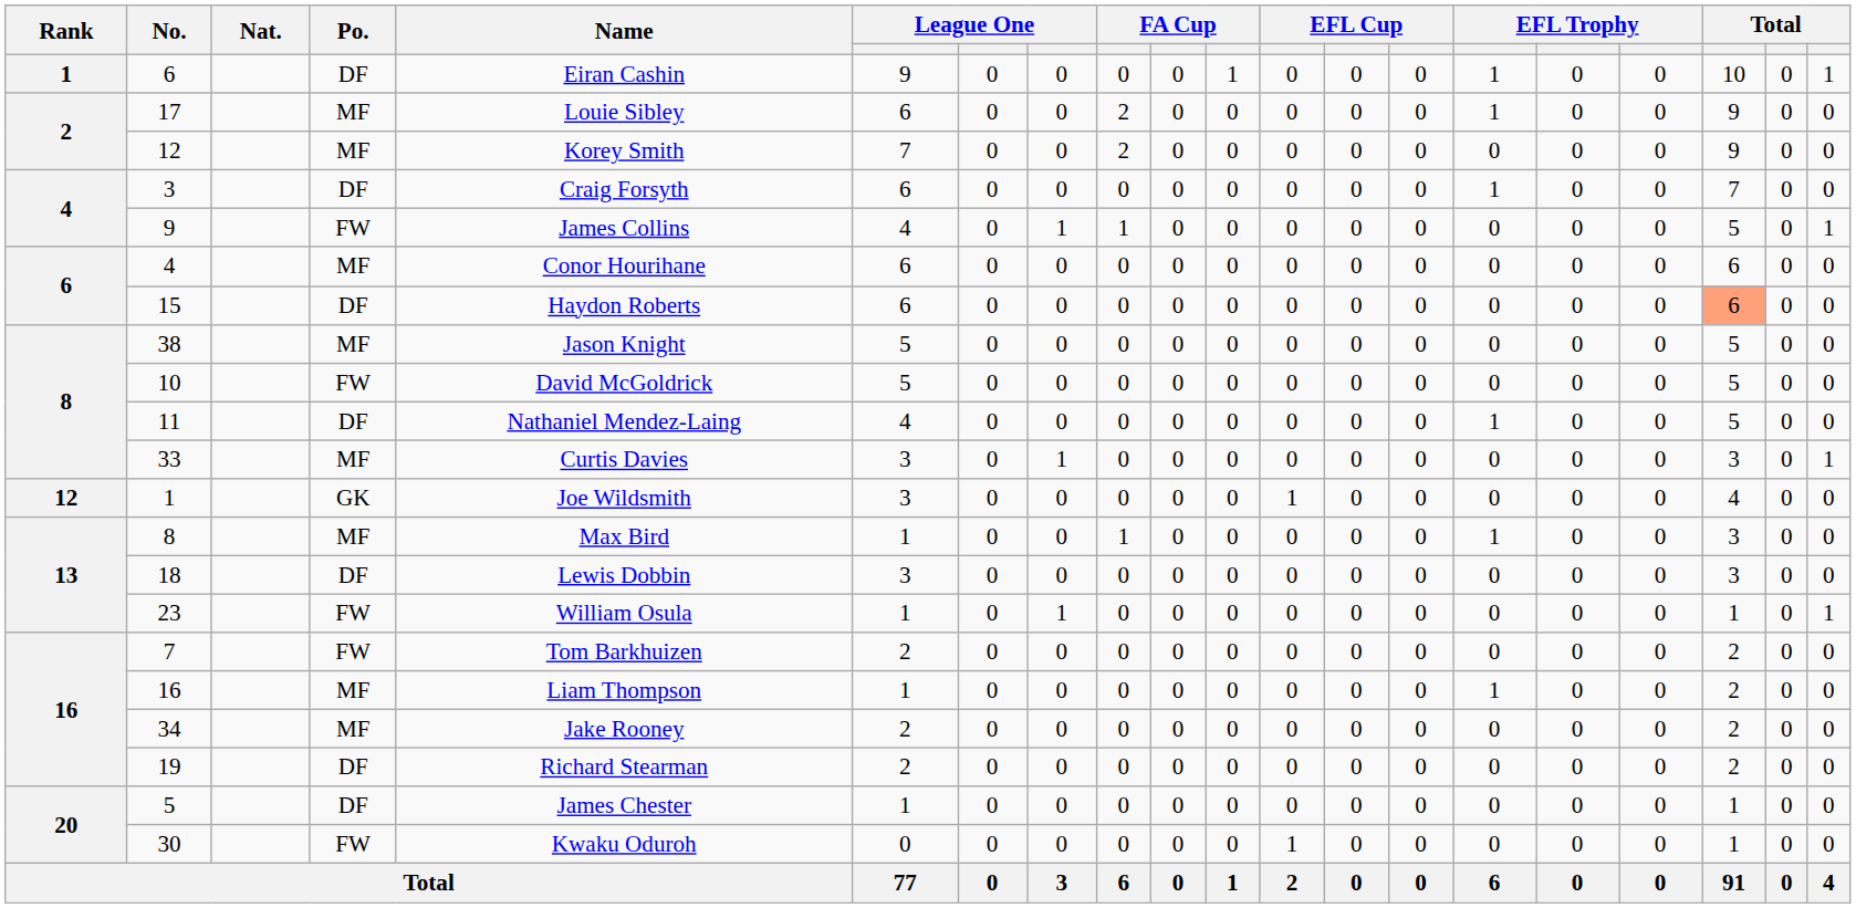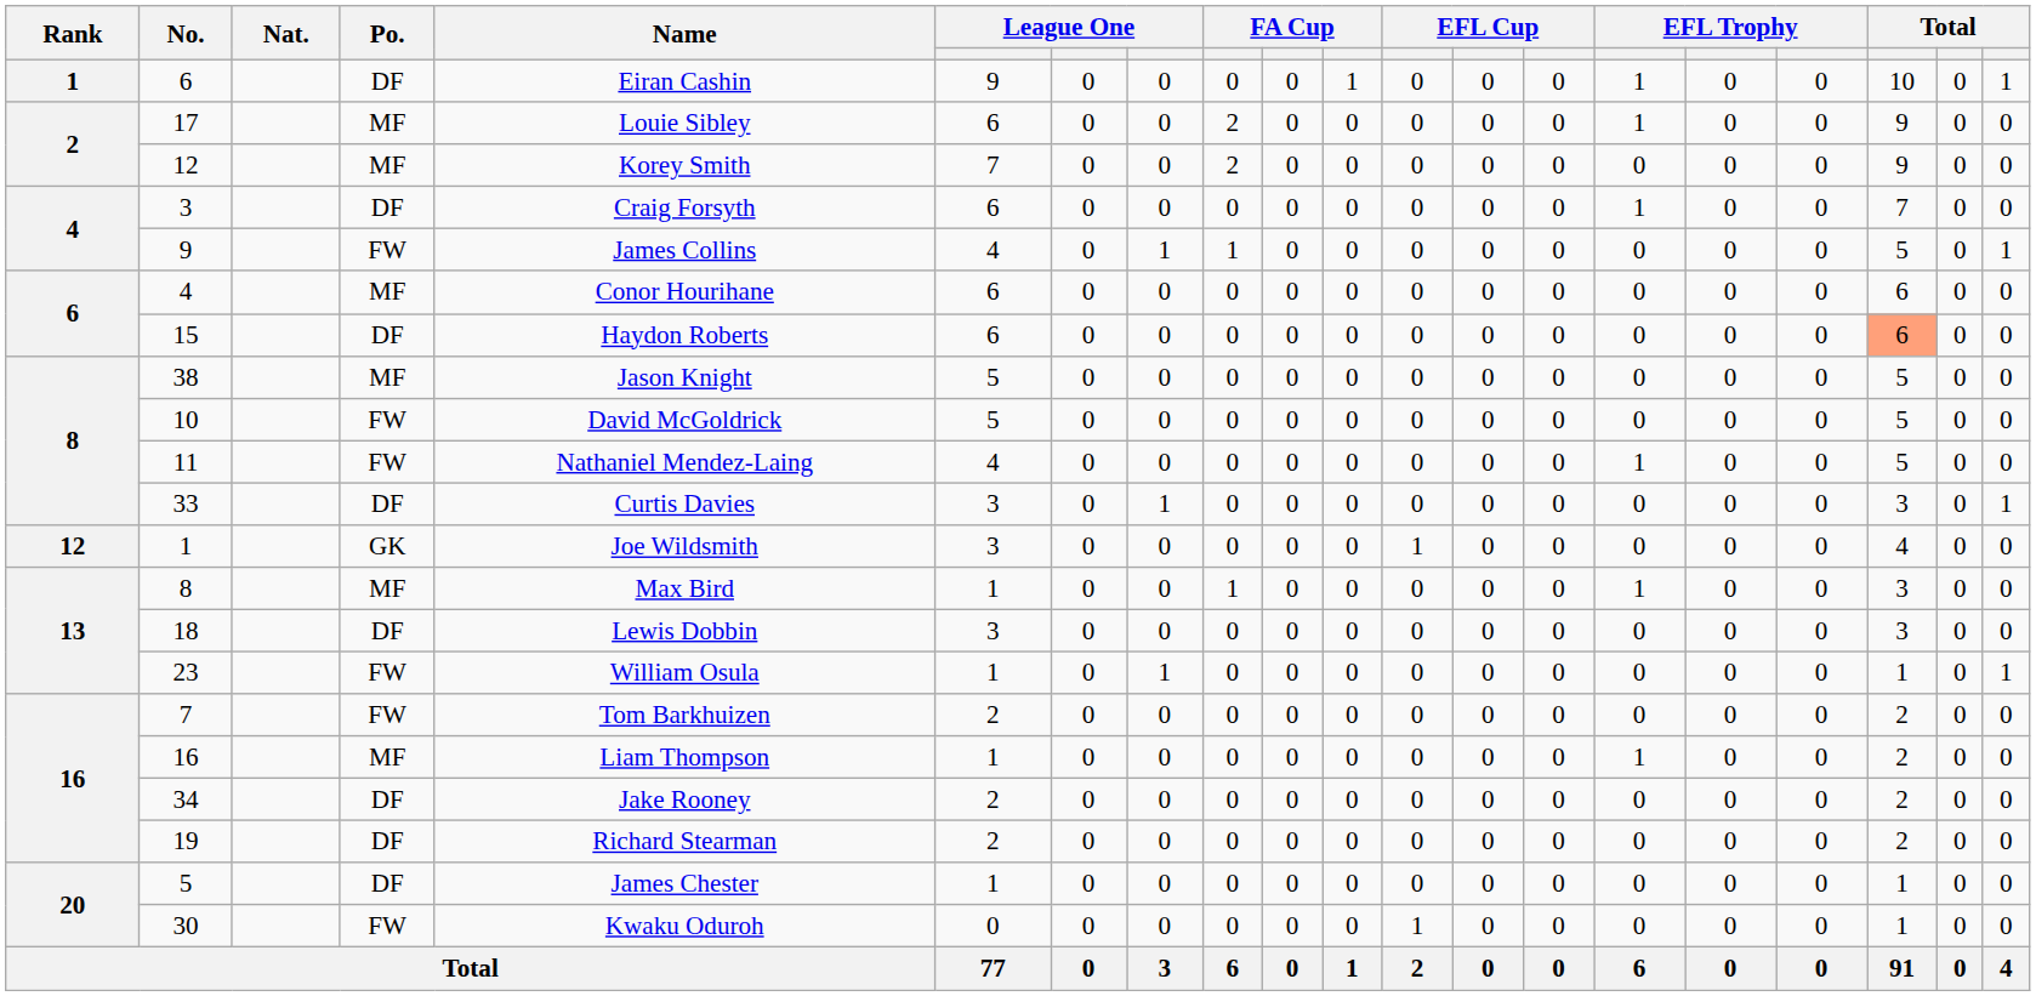 <table class="wikitable" style="text-align:center; font-size:95%; width:95%;">
 <tr>
 <th rowspan=2>Rank</th>
 <th rowspan=2>No.</th>
 <th rowspan=2>Nat.</th>
 <th rowspan=2>Po.</th>
 <th rowspan=2>Name</th>
 <th colspan=3><a href='#'>League One</a></th>
 <th colspan=3><a href='#'>FA Cup</a></th>
 <th colspan=3><a href='#'>EFL Cup</a></th>
 <th colspan=3><a href='#'>EFL Trophy</a></th>
 <th colspan=3>Total</th>
 </tr>
 <tr>
 <th></th>
 <th></th>
 <th></th>
 <th></th>
 <th></th>
 <th></th>
 <th></th>
 <th></th>
 <th></th>
 <th></th>
 <th></th>
 <th></th>
 <th></th>
 <th></th>
 <th></th>
 </tr>
 <tr>
 <th rowspan=1>1</th>
 <td>6</td>
 <td></td>
 <td>DF</td>
 <td><a href='#'>Eiran Cashin</a></td>
 <td>9</td>
 <td>0</td>
 <td>0</td>
 <td>0</td>
 <td>0</td>
 <td>1</td>
 <td>0</td>
 <td>0</td>
 <td>0</td>
 <td>1</td>
 <td>0</td>
 <td>0</td>
 <td>10</td>
 <td>0</td>
 <td>1</td>
 </tr>
 <tr>
 <th rowspan=2>2</th>
 <td>17</td>
 <td></td>
 <td>MF</td>
 <td><a href='#'>Louie Sibley</a></td>
 <td>6</td>
 <td>0</td>
 <td>0</td>
 <td>2</td>
 <td>0</td>
 <td>0</td>
 <td>0</td>
 <td>0</td>
 <td>0</td>
 <td>1</td>
 <td>0</td>
 <td>0</td>
 <td>9</td>
 <td>0</td>
 <td>0</td>
 </tr>
 <tr>
 <td>12</td>
 <td></td>
 <td>MF</td>
 <td><a href='#'>Korey Smith</a></td>
 <td>7</td>
 <td>0</td>
 <td>0</td>
 <td>2</td>
 <td>0</td>
 <td>0</td>
 <td>0</td>
 <td>0</td>
 <td>0</td>
 <td>0</td>
 <td>0</td>
 <td>0</td>
 <td>9</td>
 <td>0</td>
 <td>0</td>
 </tr>
 <tr>
 <th rowspan=2>4</th>
 <td>3</td>
 <td></td>
 <td>DF</td>
 <td><a href='#'>Craig Forsyth</a></td>
 <td>6</td>
 <td>0</td>
 <td>0</td>
 <td>0</td>
 <td>0</td>
 <td>0</td>
 <td>0</td>
 <td>0</td>
 <td>0</td>
 <td>1</td>
 <td>0</td>
 <td>0</td>
 <td>7</td>
 <td>0</td>
 <td>0</td>
 </tr>
 <tr>
 <td>9</td>
 <td></td>
 <td>FW</td>
 <td><a href='#'>James Collins</a></td>
 <td>4</td>
 <td>0</td>
 <td>1</td>
 <td>1</td>
 <td>0</td>
 <td>0</td>
 <td>0</td>
 <td>0</td>
 <td>0</td>
 <td>0</td>
 <td>0</td>
 <td>0</td>
 <td>5</td>
 <td>0</td>
 <td>1</td>
 </tr>
 <tr>
 <th rowspan=2>6</th>
 <td>4</td>
 <td></td>
 <td>MF</td>
 <td><a href='#'>Conor Hourihane</a></td>
 <td>6</td>
 <td>0</td>
 <td>0</td>
 <td>0</td>
 <td>0</td>
 <td>0</td>
 <td>0</td>
 <td>0</td>
 <td>0</td>
 <td>0</td>
 <td>0</td>
 <td>0</td>
 <td>6</td>
 <td>0</td>
 <td>0</td>
 </tr>
 <tr>
 <td>15</td>
 <td></td>
 <td>DF</td>
 <td><a href='#'>Haydon Roberts</a></td>
 <td>6</td>
 <td>0</td>
 <td>0</td>
 <td>0</td>
 <td>0</td>
 <td>0</td>
 <td>0</td>
 <td>0</td>
 <td>0</td>
 <td>0</td>
 <td>0</td>
 <td>0</td>
 <td style="background: lightsalmon;">6</td>
 <td>0</td>
 <td>0</td>
 </tr>
 <tr>
 <th rowspan=4>8</th>
 <td>38</td>
 <td></td>
 <td>MF</td>
 <td><a href='#'>Jason Knight</a></td>
 <td>5</td>
 <td>0</td>
 <td>0</td>
 <td>0</td>
 <td>0</td>
 <td>0</td>
 <td>0</td>
 <td>0</td>
 <td>0</td>
 <td>0</td>
 <td>0</td>
 <td>0</td>
 <td>5</td>
 <td>0</td>
 <td>0</td>
 </tr>
 <tr>
 <td>10</td>
 <td></td>
 <td>FW</td>
 <td><a href='#'>David McGoldrick</a></td>
 <td>5</td>
 <td>0</td>
 <td>0</td>
 <td>0</td>
 <td>0</td>
 <td>0</td>
 <td>0</td>
 <td>0</td>
 <td>0</td>
 <td>0</td>
 <td>0</td>
 <td>0</td>
 <td>5</td>
 <td>0</td>
 <td>0</td>
 </tr>
 <tr>
 <td>11</td>
 <td></td>
-<td>DF</td>
+<td>FW</td>
 <td><a href='#'>Nathaniel Mendez-Laing</a></td>
 <td>4</td>
 <td>0</td>
 <td>0</td>
 <td>0</td>
 <td>0</td>
 <td>0</td>
 <td>0</td>
 <td>0</td>
 <td>0</td>
 <td>1</td>
 <td>0</td>
 <td>0</td>
 <td>5</td>
 <td>0</td>
 <td>0</td>
 </tr>
 <tr>
 <td>33</td>
 <td></td>
-<td>MF</td>
+<td>DF</td>
 <td><a href='#'>Curtis Davies</a></td>
 <td>3</td>
 <td>0</td>
 <td>1</td>
 <td>0</td>
 <td>0</td>
 <td>0</td>
 <td>0</td>
 <td>0</td>
 <td>0</td>
 <td>0</td>
 <td>0</td>
 <td>0</td>
 <td>3</td>
 <td>0</td>
 <td>1</td>
 </tr>
 <tr>
 <th rowspan=1>12</th>
 <td>1</td>
 <td></td>
 <td>GK</td>
 <td><a href='#'>Joe Wildsmith</a></td>
 <td>3</td>
 <td>0</td>
 <td>0</td>
 <td>0</td>
 <td>0</td>
 <td>0</td>
 <td>1</td>
 <td>0</td>
 <td>0</td>
 <td>0</td>
 <td>0</td>
 <td>0</td>
 <td>4</td>
 <td>0</td>
 <td>0</td>
 </tr>
 <tr>
 <th rowspan=3>13</th>
 <td>8</td>
 <td></td>
 <td>MF</td>
 <td><a href='#'>Max Bird</a></td>
 <td>1</td>
 <td>0</td>
 <td>0</td>
 <td>1</td>
 <td>0</td>
 <td>0</td>
 <td>0</td>
 <td>0</td>
 <td>0</td>
 <td>1</td>
 <td>0</td>
 <td>0</td>
 <td>3</td>
 <td>0</td>
 <td>0</td>
 </tr>
 <tr>
 <td>18</td>
 <td></td>
 <td>DF</td>
 <td><a href='#'>Lewis Dobbin</a></td>
 <td>3</td>
 <td>0</td>
 <td>0</td>
 <td>0</td>
 <td>0</td>
 <td>0</td>
 <td>0</td>
 <td>0</td>
 <td>0</td>
 <td>0</td>
 <td>0</td>
 <td>0</td>
 <td>3</td>
 <td>0</td>
 <td>0</td>
 </tr>
 <tr>
 <td>23</td>
 <td></td>
 <td>FW</td>
 <td><a href='#'>William Osula</a></td>
 <td>1</td>
 <td>0</td>
 <td>1</td>
 <td>0</td>
 <td>0</td>
 <td>0</td>
 <td>0</td>
 <td>0</td>
 <td>0</td>
 <td>0</td>
 <td>0</td>
 <td>0</td>
 <td>1</td>
 <td>0</td>
 <td>1</td>
 </tr>
 <tr>
 <th rowspan=4>16</th>
 <td>7</td>
 <td></td>
 <td>FW</td>
 <td><a href='#'>Tom Barkhuizen</a></td>
 <td>2</td>
 <td>0</td>
 <td>0</td>
 <td>0</td>
 <td>0</td>
 <td>0</td>
 <td>0</td>
 <td>0</td>
 <td>0</td>
 <td>0</td>
 <td>0</td>
 <td>0</td>
 <td>2</td>
 <td>0</td>
 <td>0</td>
 </tr>
 <tr>
 <td>16</td>
 <td></td>
 <td>MF</td>
 <td><a href='#'>Liam Thompson</a></td>
 <td>1</td>
 <td>0</td>
 <td>0</td>
 <td>0</td>
 <td>0</td>
 <td>0</td>
 <td>0</td>
 <td>0</td>
 <td>0</td>
 <td>1</td>
 <td>0</td>
 <td>0</td>
 <td>2</td>
 <td>0</td>
 <td>0</td>
 </tr>
 <tr>
 <td>34</td>
 <td></td>
-<td>MF</td>
+<td>DF</td>
 <td><a href='#'>Jake Rooney</a></td>
 <td>2</td>
 <td>0</td>
 <td>0</td>
 <td>0</td>
 <td>0</td>
 <td>0</td>
 <td>0</td>
 <td>0</td>
 <td>0</td>
 <td>0</td>
 <td>0</td>
 <td>0</td>
 <td>2</td>
 <td>0</td>
 <td>0</td>
 </tr>
 <tr>
 <td>19</td>
 <td></td>
 <td>DF</td>
 <td><a href='#'>Richard Stearman</a></td>
 <td>2</td>
 <td>0</td>
 <td>0</td>
 <td>0</td>
 <td>0</td>
 <td>0</td>
 <td>0</td>
 <td>0</td>
 <td>0</td>
 <td>0</td>
 <td>0</td>
 <td>0</td>
 <td>2</td>
 <td>0</td>
 <td>0</td>
 </tr>
 <tr>
 <th rowspan=2>20</th>
 <td>5</td>
 <td></td>
 <td>DF</td>
 <td><a href='#'>James Chester</a></td>
 <td>1</td>
 <td>0</td>
 <td>0</td>
 <td>0</td>
 <td>0</td>
 <td>0</td>
 <td>0</td>
 <td>0</td>
 <td>0</td>
 <td>0</td>
 <td>0</td>
 <td>0</td>
 <td>1</td>
 <td>0</td>
 <td>0</td>
 </tr>
 <tr>
 <td>30</td>
 <td></td>
 <td>FW</td>
 <td><a href='#'>Kwaku Oduroh</a></td>
 <td>0</td>
 <td>0</td>
 <td>0</td>
 <td>0</td>
 <td>0</td>
 <td>0</td>
 <td>1</td>
 <td>0</td>
 <td>0</td>
 <td>0</td>
 <td>0</td>
 <td>0</td>
 <td>1</td>
 <td>0</td>
 <td>0</td>
 </tr>
 <tr>
 <th colspan=5>Total</th>
 <th>77</th>
 <th>0</th>
 <th>3</th>
 <th>6</th>
 <th>0</th>
 <th>1</th>
 <th>2</th>
 <th>0</th>
 <th>0</th>
 <th>6</th>
 <th>0</th>
 <th>0</th>
 <th>91</th>
 <th>0</th>
 <th>4</th>
 </tr>
 </table>
